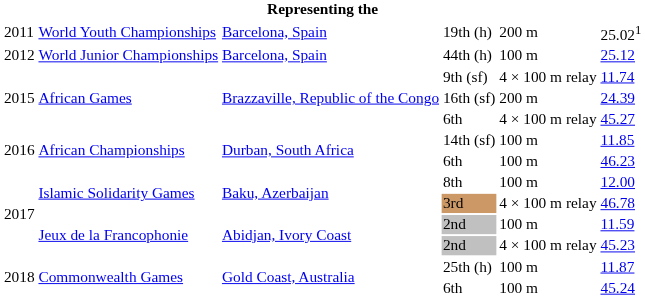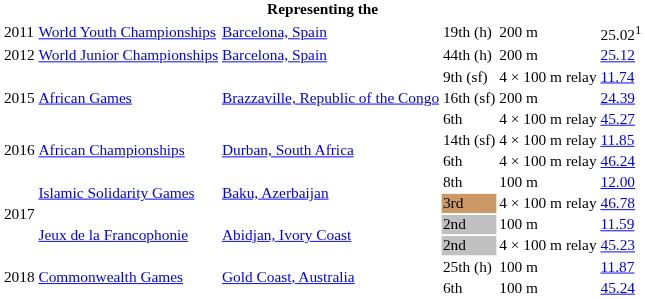 <table>
 <tr>
 <th colspan="6">Representing the </th>
 </tr>
 <tr>
 <td>2011</td>
 <td><a href='#'>World Youth Championships</a></td>
 <td><a href='#'>Barcelona, Spain</a></td>
 <td>19th (h)</td>
 <td>200 m</td>
 <td>25.02<sup>1</sup></td>
 </tr>
 <tr>
 <td>2012</td>
 <td><a href='#'>World Junior Championships</a></td>
 <td><a href='#'>Barcelona, Spain</a></td>
 <td>44th (h)</td>
-<td>100 m</td>
+<td>200 m</td>
 <td><a href='#'>25.12</a></td>
 </tr>
 <tr>
 <td rowspan=3>2015</td>
 <td rowspan=3><a href='#'>African Games</a></td>
 <td rowspan=3><a href='#'>Brazzaville, Republic of the Congo</a></td>
 <td>9th (sf)</td>
 <td>4 × 100 m relay</td>
 <td><a href='#'>11.74</a></td>
 </tr>
 <tr>
 <td>16th (sf)</td>
 <td>200 m</td>
 <td><a href='#'>24.39</a></td>
 </tr>
 <tr>
 <td>6th</td>
 <td>4 × 100 m relay</td>
 <td><a href='#'>45.27</a></td>
 </tr>
 <tr>
 <td rowspan=2>2016</td>
 <td rowspan=2><a href='#'>African Championships</a></td>
 <td rowspan=2><a href='#'>Durban, South Africa</a></td>
 <td>14th (sf)</td>
-<td>100 m</td>
+<td>4 × 100 m relay</td>
 <td><a href='#'>11.85</a></td>
 </tr>
 <tr>
 <td>6th</td>
-<td>100 m</td>
-<td><a href='#'>46.23</a></td>
+<td>4 × 100 m relay</td>
+<td><a href='#'>46.24</a></td>
 </tr>
 <tr>
 <td rowspan=4>2017</td>
 <td rowspan=2><a href='#'>Islamic Solidarity Games</a></td>
 <td rowspan=2><a href='#'>Baku, Azerbaijan</a></td>
 <td>8th</td>
 <td>100 m</td>
 <td><a href='#'>12.00</a></td>
 </tr>
 <tr>
 <td bgcolor=cc9966>3rd</td>
 <td>4 × 100 m relay</td>
 <td><a href='#'>46.78</a></td>
 </tr>
 <tr>
 <td rowspan=2><a href='#'>Jeux de la Francophonie</a></td>
 <td rowspan=2><a href='#'>Abidjan, Ivory Coast</a></td>
 <td bgcolor=silver>2nd</td>
 <td>100 m</td>
 <td><a href='#'>11.59</a></td>
 </tr>
 <tr>
 <td bgcolor=silver>2nd</td>
 <td>4 × 100 m relay</td>
 <td><a href='#'>45.23</a></td>
 </tr>
 <tr>
 <td rowspan=2>2018</td>
 <td rowspan=2><a href='#'>Commonwealth Games</a></td>
 <td rowspan=2><a href='#'>Gold Coast, Australia</a></td>
 <td>25th (h)</td>
 <td>100 m</td>
 <td><a href='#'>11.87</a></td>
 </tr>
 <tr>
 <td>6th</td>
 <td>100 m</td>
 <td><a href='#'>45.24</a></td>
 </tr>
 </table>
